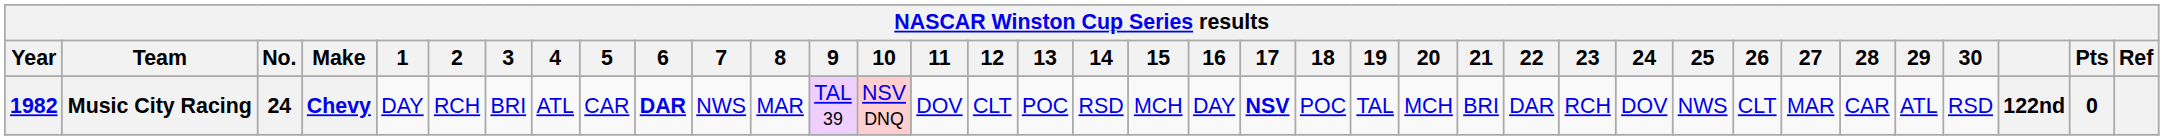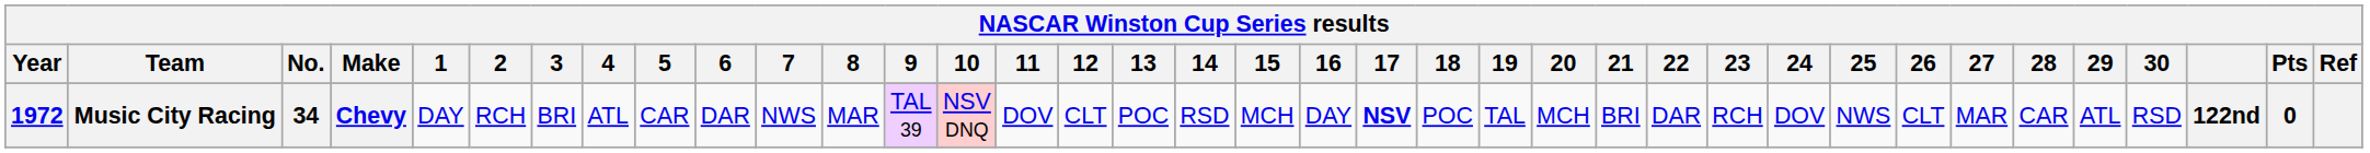 <table class="wikitable" style="text-align:center; font-size:75%">
 <tr>
 <th colspan=45><a href='#'>NASCAR Winston Cup Series</a> results</th>
 </tr>
 <tr>
 <th>Year</th>
 <th>Team</th>
 <th>No.</th>
 <th>Make</th>
 <th>1</th>
 <th>2</th>
 <th>3</th>
 <th>4</th>
 <th>5</th>
 <th>6</th>
 <th>7</th>
 <th>8</th>
 <th>9</th>
 <th>10</th>
 <th>11</th>
 <th>12</th>
 <th>13</th>
 <th>14</th>
 <th>15</th>
 <th>16</th>
 <th>17</th>
 <th>18</th>
 <th>19</th>
 <th>20</th>
 <th>21</th>
 <th>22</th>
 <th>23</th>
 <th>24</th>
 <th>25</th>
 <th>26</th>
 <th>27</th>
 <th>28</th>
 <th>29</th>
 <th>30</th>
 <th></th>
 <th>Pts</th>
 <th>Ref</th>
 </tr>
 <tr>
-<th><a href='#'>1982</a></th>
+<th><a href='#'>1972</a></th>
 <th>Music City Racing</th>
-<th>24</th>
+<th>34</th>
 <th><a href='#'>Chevy</a></th>
 <td><a href='#'>DAY</a></td>
 <td><a href='#'>RCH</a></td>
 <td><a href='#'>BRI</a></td>
 <td><a href='#'>ATL</a></td>
 <td><a href='#'>CAR</a></td>
-<td><strong><a href='#'>DAR</a></strong></td>
+<td><a href='#'>DAR</a></td>
 <td><a href='#'>NWS</a></td>
 <td><a href='#'>MAR</a></td>
 <td style="background:#EFCFFF;"><a href='#'>TAL</a><br><small>39</small></td>
 <td style="background:#FFCFCF;"><a href='#'>NSV</a><br><small>DNQ</small></td>
 <td><a href='#'>DOV</a></td>
 <td><a href='#'>CLT</a></td>
 <td><a href='#'>POC</a></td>
 <td><a href='#'>RSD</a></td>
 <td><a href='#'>MCH</a></td>
 <td><a href='#'>DAY</a></td>
 <td><strong><a href='#'>NSV</a></strong></td>
 <td><a href='#'>POC</a></td>
 <td><a href='#'>TAL</a></td>
 <td><a href='#'>MCH</a></td>
 <td><a href='#'>BRI</a></td>
 <td><a href='#'>DAR</a></td>
 <td><a href='#'>RCH</a></td>
 <td><a href='#'>DOV</a></td>
 <td><a href='#'>NWS</a></td>
 <td><a href='#'>CLT</a></td>
 <td><a href='#'>MAR</a></td>
 <td><a href='#'>CAR</a></td>
 <td><a href='#'>ATL</a></td>
 <td><a href='#'>RSD</a></td>
 <th>122nd</th>
 <th>0</th>
 <th></th>
 </tr>
 </table>
